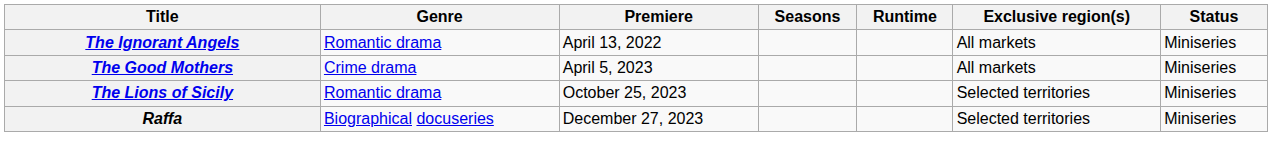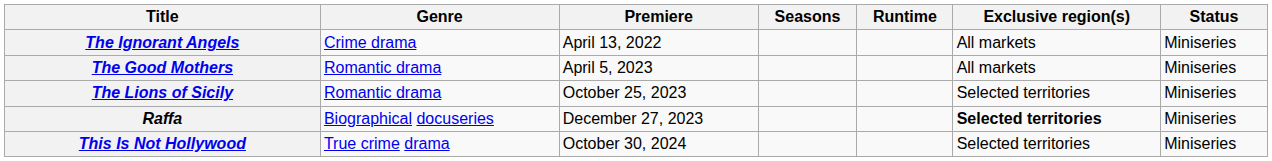 <table class="wikitable plainrowheaders sortable" style="width:100%;">
 <tr>
 <th scope="col" style="width:25%;">Title</th>
 <th>Genre</th>
 <th>Premiere</th>
 <th>Seasons</th>
 <th>Runtime</th>
 <th>Exclusive region(s)</th>
 <th>Status</th>
 </tr>
 <tr>
 <th scope="row"><em><a href='#'>The Ignorant Angels</a></em></th>
-<td><a href='#'>Romantic drama</a></td>
+<td><a href='#'>Crime drama</a></td>
 <td>April 13, 2022</td>
 <td></td>
 <td></td>
 <td>All markets</td>
 <td>Miniseries</td>
 </tr>
 <tr>
 <th scope="row"><em><a href='#'>The Good Mothers</a></em></th>
-<td><a href='#'>Crime drama</a></td>
+<td><a href='#'>Romantic drama</a></td>
 <td>April 5, 2023</td>
 <td></td>
 <td></td>
 <td>All markets</td>
 <td>Miniseries</td>
 </tr>
 <tr>
 <th scope="row"><em><a href='#'>The Lions of Sicily</a></em></th>
 <td><a href='#'>Romantic drama</a></td>
 <td>October 25, 2023</td>
 <td></td>
 <td></td>
 <td>Selected territories</td>
 <td>Miniseries</td>
 </tr>
 <tr>
 <th scope="row"><em>Raffa</em></th>
 <td><a href='#'>Biographical</a> <a href='#'>docuseries</a></td>
 <td>December 27, 2023</td>
 <td></td>
 <td></td>
+<td><strong>Selected territories</strong></td>
+<td>Miniseries</td>
+</tr>
+<tr>
+<th scope="row"><em><a href='#'>This Is Not Hollywood</a></em></th>
+<td><a href='#'>True crime</a> <a href='#'>drama</a></td>
+<td>October 30, 2024</td>
+<td></td>
+<td></td>
 <td>Selected territories</td>
 <td>Miniseries</td>
 </tr>
 <tr>
 </tr>
 </table>
